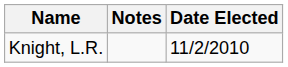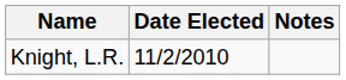 <table class="wikitable sortable mw-collapsible mw-collapsed">
 <tr>
 <th>Name</th>
+<th>Date Elected</th>
 <th>Notes</th>
-<th>Date Elected</th>
 </tr>
 <tr>
 <td>Knight, L.R.</td>
+<td>11/2/2010</td>
 <td></td>
-<td>11/2/2010</td>
 </tr>
 </table>
